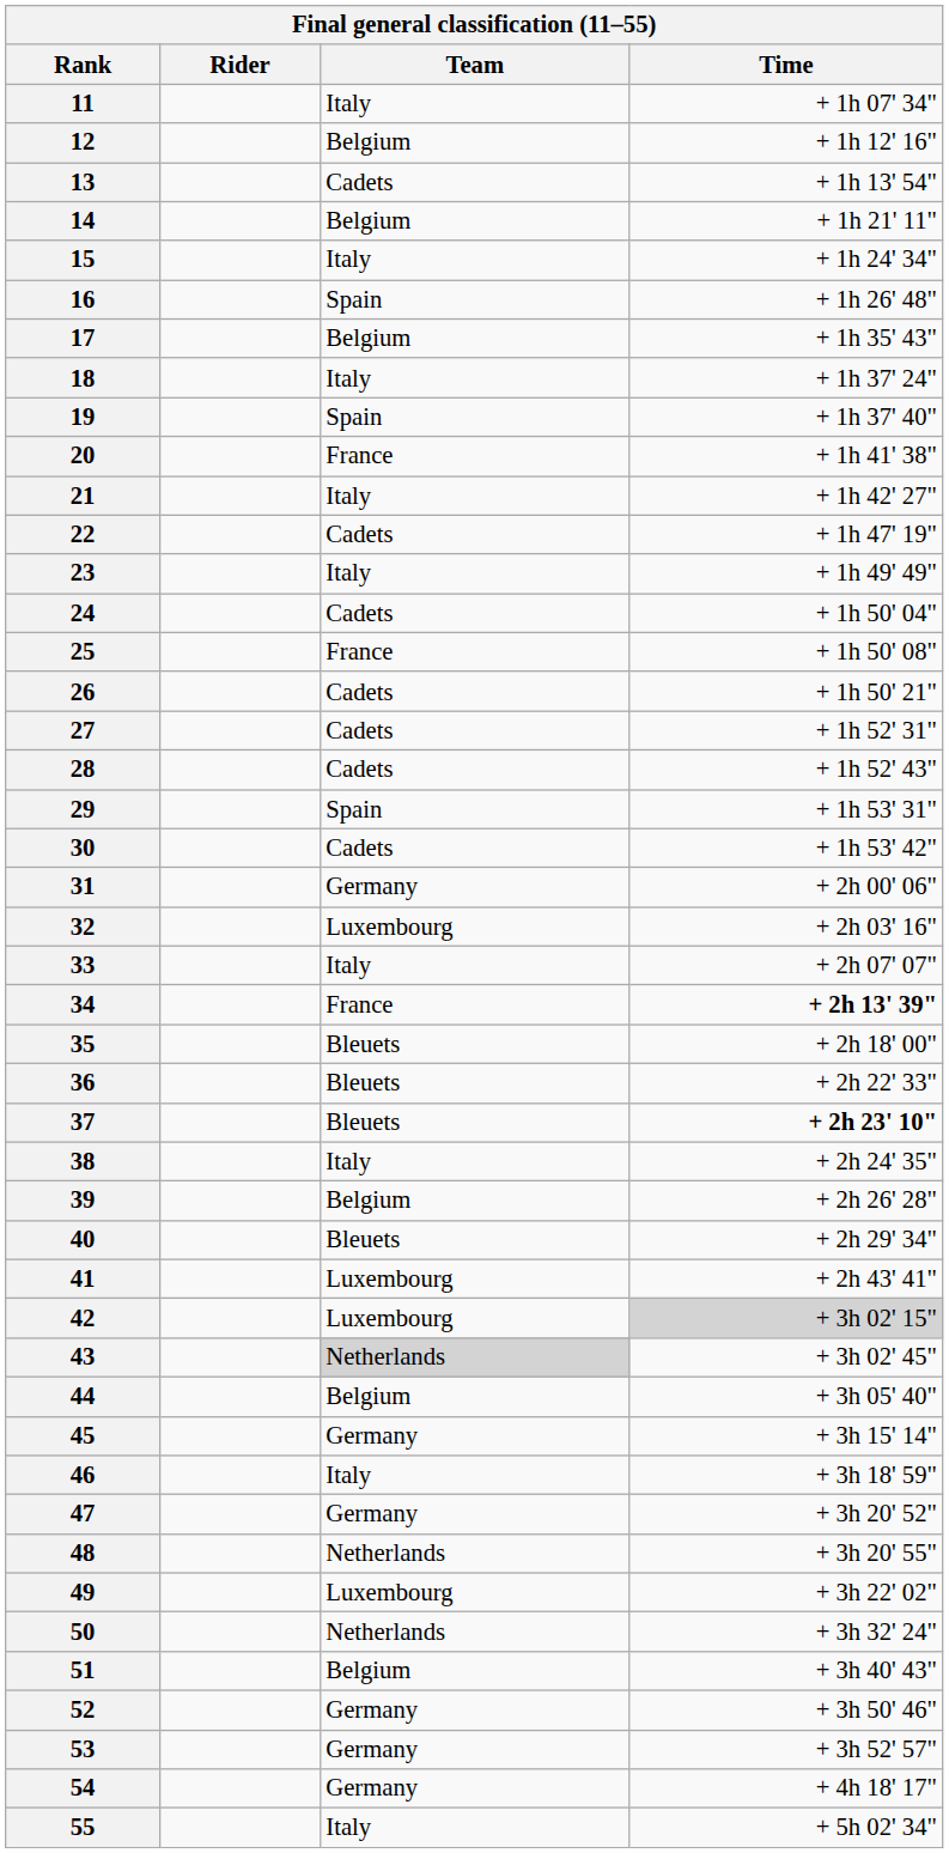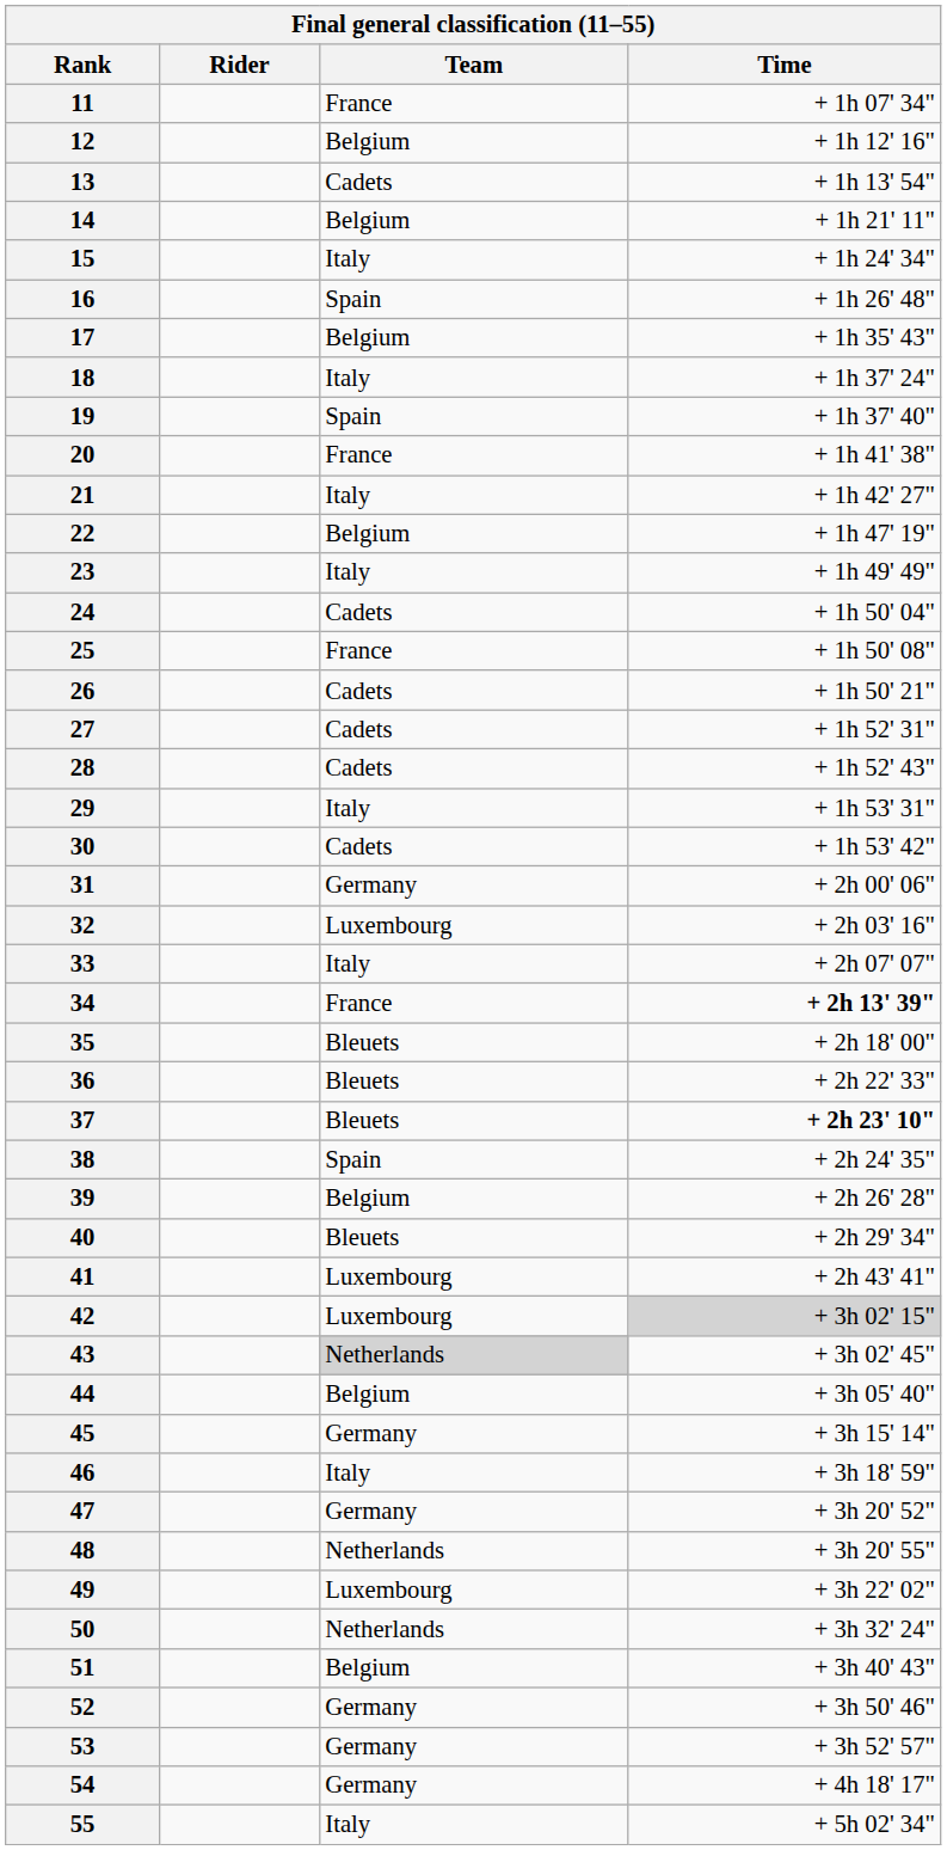 <table class="collapsible collapsed wikitable" style="width:38em;margin-top:-1px;">
 <tr>
 <th scope="col" colspan="4">Final general classification (11–55)</th>
 </tr>
 <tr>
 <th scope="col">Rank</th>
 <th scope="col">Rider</th>
 <th scope="col">Team</th>
 <th scope="col">Time</th>
 </tr>
 <tr>
 <th scope="row">11</th>
 <td></td>
-<td>Italy</td>
+<td>France</td>
 <td style="text-align:right;">+ 1h 07' 34"</td>
 </tr>
 <tr>
 <th scope="row">12</th>
 <td></td>
 <td>Belgium</td>
 <td style="text-align:right;">+ 1h 12' 16"</td>
 </tr>
 <tr>
 <th scope="row">13</th>
 <td></td>
 <td>Cadets</td>
 <td style="text-align:right;">+ 1h 13' 54"</td>
 </tr>
 <tr>
 <th scope="row">14</th>
 <td></td>
 <td>Belgium</td>
 <td style="text-align:right;">+ 1h 21' 11"</td>
 </tr>
 <tr>
 <th scope="row">15</th>
 <td></td>
 <td>Italy</td>
 <td style="text-align:right;">+ 1h 24' 34"</td>
 </tr>
 <tr>
 <th scope="row">16</th>
 <td></td>
 <td>Spain</td>
 <td style="text-align:right;">+ 1h 26' 48"</td>
 </tr>
 <tr>
 <th scope="row">17</th>
 <td></td>
 <td>Belgium</td>
 <td style="text-align:right;">+ 1h 35' 43"</td>
 </tr>
 <tr>
 <th scope="row">18</th>
 <td></td>
 <td>Italy</td>
 <td style="text-align:right;">+ 1h 37' 24"</td>
 </tr>
 <tr>
 <th scope="row">19</th>
 <td></td>
 <td>Spain</td>
 <td style="text-align:right;">+ 1h 37' 40"</td>
 </tr>
 <tr>
 <th scope="row">20</th>
 <td></td>
 <td>France</td>
 <td style="text-align:right;">+ 1h 41' 38"</td>
 </tr>
 <tr>
 <th scope="row">21</th>
 <td></td>
 <td>Italy</td>
 <td style="text-align:right;">+ 1h 42' 27"</td>
 </tr>
 <tr>
 <th scope="row">22</th>
 <td></td>
-<td>Cadets</td>
+<td>Belgium</td>
 <td style="text-align:right;">+ 1h 47' 19"</td>
 </tr>
 <tr>
 <th scope="row">23</th>
 <td></td>
 <td>Italy</td>
 <td style="text-align:right;">+ 1h 49' 49"</td>
 </tr>
 <tr>
 <th scope="row">24</th>
 <td></td>
 <td>Cadets</td>
 <td style="text-align:right;">+ 1h 50' 04"</td>
 </tr>
 <tr>
 <th scope="row">25</th>
 <td></td>
 <td>France</td>
 <td style="text-align:right;">+ 1h 50' 08"</td>
 </tr>
 <tr>
 <th scope="row">26</th>
 <td></td>
 <td>Cadets</td>
 <td style="text-align:right;">+ 1h 50' 21"</td>
 </tr>
 <tr>
 <th scope="row">27</th>
 <td></td>
 <td>Cadets</td>
 <td style="text-align:right;">+ 1h 52' 31"</td>
 </tr>
 <tr>
 <th scope="row">28</th>
 <td></td>
 <td>Cadets</td>
 <td style="text-align:right;">+ 1h 52' 43"</td>
 </tr>
 <tr>
 <th scope="row">29</th>
 <td></td>
-<td>Spain</td>
+<td>Italy</td>
 <td style="text-align:right;">+ 1h 53' 31"</td>
 </tr>
 <tr>
 <th scope="row">30</th>
 <td></td>
 <td>Cadets</td>
 <td style="text-align:right;">+ 1h 53' 42"</td>
 </tr>
 <tr>
 <th scope="row">31</th>
 <td></td>
 <td>Germany</td>
 <td style="text-align:right;">+ 2h 00' 06"</td>
 </tr>
 <tr>
 <th scope="row">32</th>
 <td></td>
 <td>Luxembourg</td>
 <td style="text-align:right;">+ 2h 03' 16"</td>
 </tr>
 <tr>
 <th scope="row">33</th>
 <td></td>
 <td>Italy</td>
 <td style="text-align:right;">+ 2h 07' 07"</td>
 </tr>
 <tr>
 <th scope="row">34</th>
 <td></td>
 <td>France</td>
 <td style="text-align:right;"><strong>+ 2h 13' 39"</strong></td>
 </tr>
 <tr>
 <th scope="row">35</th>
 <td></td>
 <td>Bleuets</td>
 <td style="text-align:right;">+ 2h 18' 00"</td>
 </tr>
 <tr>
 <th scope="row">36</th>
 <td></td>
 <td>Bleuets</td>
 <td style="text-align:right;">+ 2h 22' 33"</td>
 </tr>
 <tr>
 <th scope="row">37</th>
 <td></td>
 <td>Bleuets</td>
 <td style="text-align:right;"><strong>+ 2h 23' 10"</strong></td>
 </tr>
 <tr>
 <th scope="row">38</th>
 <td></td>
-<td>Italy</td>
+<td>Spain</td>
 <td style="text-align:right;">+ 2h 24' 35"</td>
 </tr>
 <tr>
 <th scope="row">39</th>
 <td></td>
 <td>Belgium</td>
 <td style="text-align:right;">+ 2h 26' 28"</td>
 </tr>
 <tr>
 <th scope="row">40</th>
 <td></td>
 <td>Bleuets</td>
 <td style="text-align:right;">+ 2h 29' 34"</td>
 </tr>
 <tr>
 <th scope="row">41</th>
 <td></td>
 <td>Luxembourg</td>
 <td style="text-align:right;">+ 2h 43' 41"</td>
 </tr>
 <tr>
 <th scope="row">42</th>
 <td></td>
 <td>Luxembourg</td>
 <td style="background: lightgrey; text-align:right;">+ 3h 02' 15"</td>
 </tr>
 <tr>
 <th scope="row">43</th>
 <td></td>
 <td style="background: lightgrey;">Netherlands</td>
 <td style="text-align:right;">+ 3h 02' 45"</td>
 </tr>
 <tr>
 <th scope="row">44</th>
 <td></td>
 <td>Belgium</td>
 <td style="text-align:right;">+ 3h 05' 40"</td>
 </tr>
 <tr>
 <th scope="row">45</th>
 <td></td>
 <td>Germany</td>
 <td style="text-align:right;">+ 3h 15' 14"</td>
 </tr>
 <tr>
 <th scope="row">46</th>
 <td></td>
 <td>Italy</td>
 <td style="text-align:right;">+ 3h 18' 59"</td>
 </tr>
 <tr>
 <th scope="row">47</th>
 <td></td>
 <td>Germany</td>
 <td style="text-align:right;">+ 3h 20' 52"</td>
 </tr>
 <tr>
 <th scope="row">48</th>
 <td></td>
 <td>Netherlands</td>
 <td style="text-align:right;">+ 3h 20' 55"</td>
 </tr>
 <tr>
 <th scope="row">49</th>
 <td></td>
 <td>Luxembourg</td>
 <td style="text-align:right;">+ 3h 22' 02"</td>
 </tr>
 <tr>
 <th scope="row">50</th>
 <td></td>
 <td>Netherlands</td>
 <td style="text-align:right;">+ 3h 32' 24"</td>
 </tr>
 <tr>
 <th scope="row">51</th>
 <td></td>
 <td>Belgium</td>
 <td style="text-align:right;">+ 3h 40' 43"</td>
 </tr>
 <tr>
 <th scope="row">52</th>
 <td></td>
 <td>Germany</td>
 <td style="text-align:right;">+ 3h 50' 46"</td>
 </tr>
 <tr>
 <th scope="row">53</th>
 <td></td>
 <td>Germany</td>
 <td style="text-align:right;">+ 3h 52' 57"</td>
 </tr>
 <tr>
 <th scope="row">54</th>
 <td></td>
 <td>Germany</td>
 <td style="text-align:right;">+ 4h 18' 17"</td>
 </tr>
 <tr>
 <th scope="row">55</th>
 <td></td>
 <td>Italy</td>
 <td style="text-align:right;">+ 5h 02' 34"</td>
 </tr>
 </table>
